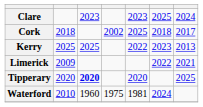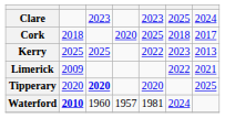 <table class="wikitable" style="text-align:center; margin-left:1em">
 <tr>
 <th></th>
 <th></th>
 <th></th>
 <th></th>
 <th></th>
 <th></th>
 <th></th>
 </tr>
 <tr>
 <th>Clare</th>
 <td></td>
 <td><a href='#'>2023</a></td>
 <td></td>
 <td><a href='#'>2023</a></td>
 <td><a href='#'>2025</a></td>
 <td><a href='#'>2024</a></td>
 </tr>
 <tr>
 <th>Cork</th>
 <td><a href='#'>2018</a></td>
 <td></td>
-<td><a href='#'>2002</a></td>
+<td><a href='#'>2020</a></td>
 <td><a href='#'>2025</a></td>
 <td><a href='#'>2018</a></td>
 <td><a href='#'>2017</a></td>
 </tr>
 <tr>
 <th>Kerry</th>
 <td><a href='#'>2025</a></td>
 <td><a href='#'>2025</a></td>
 <td></td>
 <td><a href='#'>2022</a></td>
 <td><a href='#'>2023</a></td>
 <td><a href='#'>2013</a></td>
 </tr>
 <tr>
 <th>Limerick</th>
 <td><a href='#'>2009</a></td>
 <td></td>
 <td></td>
 <td></td>
 <td><a href='#'>2022</a></td>
 <td><a href='#'>2021</a></td>
 </tr>
 <tr>
 <th>Tipperary</th>
 <td><a href='#'>2020</a></td>
 <td><strong><a href='#'>2020</a></strong></td>
 <td></td>
 <td><a href='#'>2020</a></td>
 <td></td>
 <td><a href='#'>2025</a></td>
 </tr>
 <tr>
 <th>Waterford</th>
-<td><a href='#'>2010</a></td>
+<td><strong><a href='#'>2010</a></strong></td>
 <td>1960</td>
-<td>1975</td>
+<td>1957</td>
 <td>1981</td>
 <td><a href='#'>2024</a></td>
 <td></td>
 </tr>
 <tr>
 </tr>
 </table>
